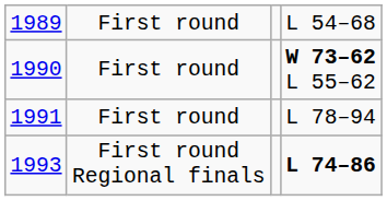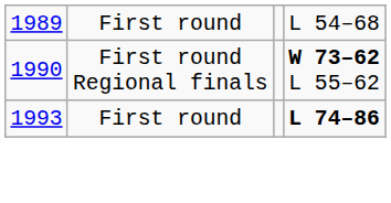 <table class="wikitable" style="text-align:center">
 <tr>
 <td><a href='#'>1989</a></td>
 <td>First round</td>
 <td></td>
 <td>L 54–68</td>
 </tr>
 <tr>
 <td><a href='#'>1990</a></td>
-<td>First round</td>
+<td>First round<br>Regional finals</td>
 <td><br></td>
 <td><strong>W 73–62</strong><br>L 55–62</td>
 </tr>
 <tr>
-<td><a href='#'>1991</a></td>
+<td><a href='#'>1993</a></td>
 <td>First round</td>
-<td></td>
-<td>L 78–94</td>
-</tr>
-<tr>
-<td><a href='#'>1993</a></td>
-<td>First round<br>Regional finals</td>
 <td></td>
 <td><strong>L 74–86</strong></td>
 </tr>
 </table>
